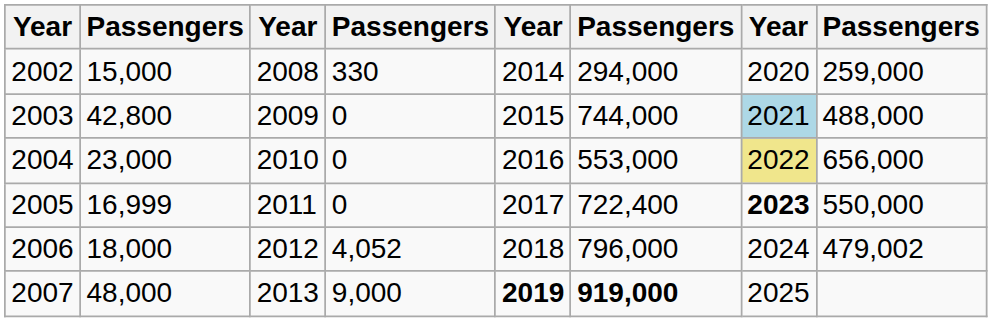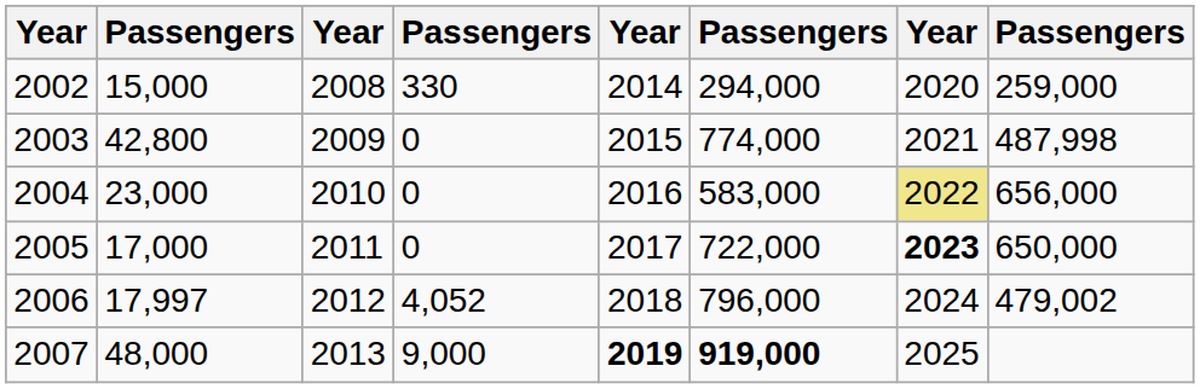 <table class="wikitable">
 <tr>
 <th>Year</th>
 <th>Passengers</th>
 <th>Year</th>
 <th>Passengers</th>
 <th>Year</th>
 <th>Passengers</th>
 <th>Year</th>
 <th>Passengers</th>
 </tr>
 <tr>
 <td>2002</td>
 <td>15,000</td>
 <td>2008</td>
 <td>330</td>
 <td>2014</td>
 <td>294,000</td>
 <td>2020</td>
 <td>259,000</td>
 </tr>
 <tr>
 <td>2003</td>
 <td>42,800</td>
 <td>2009</td>
 <td>0</td>
 <td>2015</td>
-<td>744,000</td>
-<td style="background: lightblue;">2021</td>
-<td>488,000</td>
+<td>774,000</td>
+<td>2021</td>
+<td>487,998</td>
 </tr>
 <tr>
 <td>2004</td>
 <td>23,000</td>
 <td>2010</td>
 <td>0</td>
 <td>2016</td>
-<td>553,000</td>
+<td>583,000</td>
 <td style="background: khaki;">2022</td>
 <td>656,000</td>
 </tr>
 <tr>
 <td>2005</td>
-<td>16,999</td>
+<td>17,000</td>
 <td>2011</td>
 <td>0</td>
 <td>2017</td>
-<td>722,400</td>
+<td>722,000</td>
 <td><strong>2023</strong></td>
-<td>550,000</td>
+<td>650,000</td>
 </tr>
 <tr>
 <td>2006</td>
-<td>18,000</td>
+<td>17,997</td>
 <td>2012</td>
 <td>4,052</td>
 <td>2018</td>
 <td>796,000</td>
 <td>2024</td>
 <td>479,002</td>
 </tr>
 <tr>
 <td>2007</td>
 <td>48,000</td>
 <td>2013</td>
 <td>9,000</td>
 <td><strong>2019</strong></td>
 <td><strong>919,000</strong></td>
 <td>2025</td>
 <td></td>
 </tr>
 </table>
